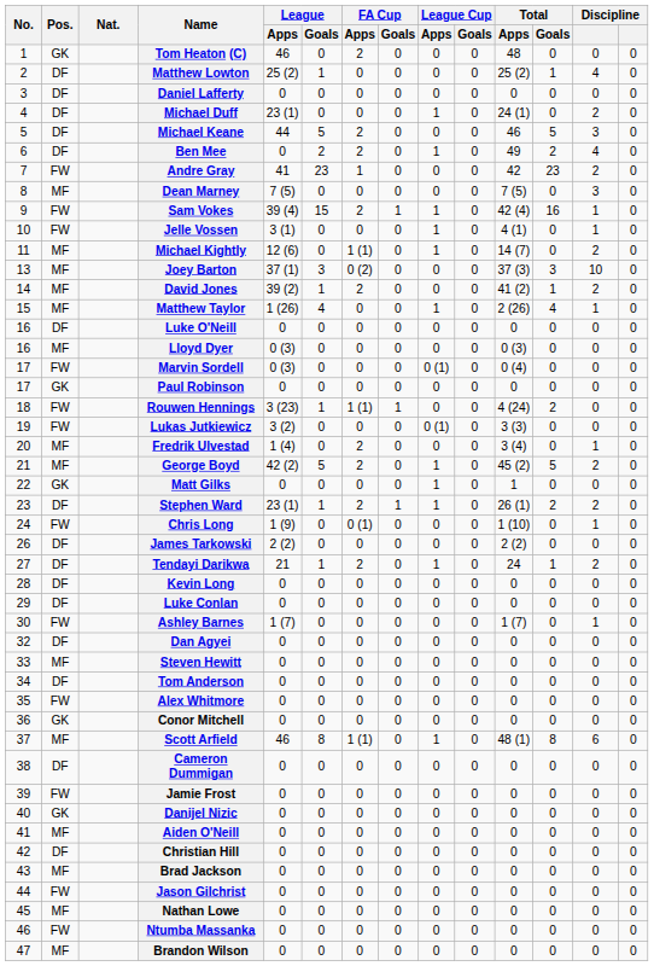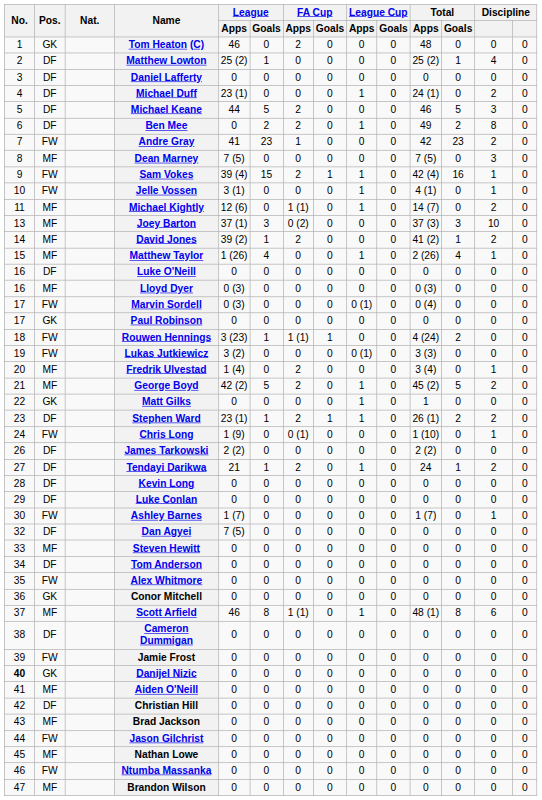 <table class="wikitable plainrowheaders" style="text-align:center">
 <tr>
 <th rowspan="2" width="40">No.</th>
 <th rowspan="2" width="40">Pos.</th>
 <th rowspan="2" width="70">Nat.</th>
 <th rowspan="2" width="155" scope="col">Name</th>
 <th colspan="2" width="90"><a href='#'>League</a></th>
 <th colspan="2" width="90"><a href='#'>FA Cup</a></th>
 <th colspan="2" width="90"><a href='#'>League Cup</a></th>
 <th colspan="2" width="90">Total</th>
 <th colspan="2" width="90">Discipline</th>
 </tr>
 <tr>
 <th scope="col">Apps</th>
 <th scope="col">Goals</th>
 <th scope="col">Apps</th>
 <th scope="col">Goals</th>
 <th scope="col">Apps</th>
 <th scope="col">Goals</th>
 <th scope="col">Apps</th>
 <th scope="col">Goals</th>
 <th scope="col"></th>
 <th scope="col"></th>
 </tr>
 <tr>
 <td>1</td>
 <td>GK</td>
 <td align="left"></td>
 <th scope="row"><a href='#'>Tom Heaton</a> <a href='#'>(C)</a></th>
 <td>46</td>
 <td>0</td>
 <td>2</td>
 <td>0</td>
 <td>0</td>
 <td>0</td>
 <td>48</td>
 <td>0</td>
 <td>0</td>
 <td>0</td>
 </tr>
 <tr>
 <td>2</td>
 <td>DF</td>
 <td align="left"></td>
 <th scope="row"><a href='#'>Matthew Lowton</a></th>
 <td>25 (2)</td>
 <td>1</td>
 <td>0</td>
 <td>0</td>
 <td>0</td>
 <td>0</td>
 <td>25 (2)</td>
 <td>1</td>
 <td>4</td>
 <td>0</td>
 </tr>
 <tr>
 <td>3</td>
 <td>DF</td>
 <td align="left"></td>
 <th scope="row"><a href='#'>Daniel Lafferty</a></th>
 <td>0</td>
 <td>0</td>
 <td>0</td>
 <td>0</td>
 <td>0</td>
 <td>0</td>
 <td>0</td>
 <td>0</td>
 <td>0</td>
 <td>0</td>
 </tr>
 <tr>
 <td>4</td>
 <td>DF</td>
 <td align="left"></td>
 <th scope="row"><a href='#'>Michael Duff</a></th>
 <td>23 (1)</td>
 <td>0</td>
 <td>0</td>
 <td>0</td>
 <td>1</td>
 <td>0</td>
 <td>24 (1)</td>
 <td>0</td>
 <td>2</td>
 <td>0</td>
 </tr>
 <tr>
 <td>5</td>
 <td>DF</td>
 <td align="left"></td>
 <th scope="row"><a href='#'>Michael Keane</a></th>
 <td>44</td>
 <td>5</td>
 <td>2</td>
 <td>0</td>
 <td>0</td>
 <td>0</td>
 <td>46</td>
 <td>5</td>
 <td>3</td>
 <td>0</td>
 </tr>
 <tr>
 <td>6</td>
 <td>DF</td>
 <td align="left"></td>
 <th scope="row"><a href='#'>Ben Mee</a></th>
 <td>0</td>
 <td>2</td>
 <td>2</td>
 <td>0</td>
 <td>1</td>
 <td>0</td>
 <td>49</td>
 <td>2</td>
-<td>4</td>
+<td>8</td>
 <td>0</td>
 </tr>
 <tr>
 <td>7</td>
 <td>FW</td>
 <td align="left"></td>
 <th scope="row"><a href='#'>Andre Gray</a></th>
 <td>41</td>
 <td>23</td>
 <td>1</td>
 <td>0</td>
 <td>0</td>
 <td>0</td>
 <td>42</td>
 <td>23</td>
 <td>2</td>
 <td>0</td>
 </tr>
 <tr>
 <td>8</td>
 <td>MF</td>
 <td align="left"></td>
 <th scope="row"><a href='#'>Dean Marney</a></th>
 <td>7 (5)</td>
 <td>0</td>
 <td>0</td>
 <td>0</td>
 <td>0</td>
 <td>0</td>
 <td>7 (5)</td>
 <td>0</td>
 <td>3</td>
 <td>0</td>
 </tr>
 <tr>
 <td>9</td>
 <td>FW</td>
 <td align="left"></td>
 <th scope="row"><a href='#'>Sam Vokes</a></th>
 <td>39 (4)</td>
 <td>15</td>
 <td>2</td>
 <td>1</td>
 <td>1</td>
 <td>0</td>
 <td>42 (4)</td>
 <td>16</td>
 <td>1</td>
 <td>0</td>
 </tr>
 <tr>
 <td>10</td>
 <td>FW</td>
 <td align="left"></td>
 <th scope="row"><a href='#'>Jelle Vossen</a> </th>
 <td>3 (1)</td>
 <td>0</td>
 <td>0</td>
 <td>0</td>
 <td>1</td>
 <td>0</td>
 <td>4 (1)</td>
 <td>0</td>
 <td>1</td>
 <td>0</td>
 </tr>
 <tr>
 <td>11</td>
 <td>MF</td>
 <td align="left"></td>
 <th scope="row"><a href='#'>Michael Kightly</a></th>
 <td>12 (6)</td>
 <td>0</td>
 <td>1 (1)</td>
 <td>0</td>
 <td>1</td>
 <td>0</td>
 <td>14 (7)</td>
 <td>0</td>
 <td>2</td>
 <td>0</td>
 </tr>
 <tr>
 <td>13</td>
 <td>MF</td>
 <td align="left"></td>
 <th scope="row"><a href='#'>Joey Barton</a></th>
 <td>37 (1)</td>
 <td>3</td>
 <td>0 (2)</td>
 <td>0</td>
 <td>0</td>
 <td>0</td>
 <td>37 (3)</td>
 <td>3</td>
 <td>10</td>
 <td>0</td>
 </tr>
 <tr>
 <td>14</td>
 <td>MF</td>
 <td align="left"></td>
 <th scope="row"><a href='#'>David Jones</a></th>
 <td>39 (2)</td>
 <td>1</td>
 <td>2</td>
 <td>0</td>
 <td>0</td>
 <td>0</td>
 <td>41 (2)</td>
 <td>1</td>
 <td>2</td>
 <td>0</td>
 </tr>
 <tr>
 <td>15</td>
 <td>MF</td>
 <td align="left"></td>
 <th scope="row"><a href='#'>Matthew Taylor</a></th>
 <td>1 (26)</td>
 <td>4</td>
 <td>0</td>
 <td>0</td>
 <td>1</td>
 <td>0</td>
 <td>2 (26)</td>
 <td>4</td>
 <td>1</td>
 <td>0</td>
 </tr>
 <tr>
 <td>16</td>
 <td>DF</td>
 <td align="left"></td>
 <th scope="row"><a href='#'>Luke O'Neill</a> </th>
 <td>0</td>
 <td>0</td>
 <td>0</td>
 <td>0</td>
 <td>0</td>
 <td>0</td>
 <td>0</td>
 <td>0</td>
 <td>0</td>
 <td>0</td>
 </tr>
 <tr>
 <td>16</td>
 <td>MF</td>
 <td align="left"></td>
 <th scope="row"><a href='#'>Lloyd Dyer</a></th>
 <td>0 (3)</td>
 <td>0</td>
 <td>0</td>
 <td>0</td>
 <td>0</td>
 <td>0</td>
 <td>0 (3)</td>
 <td>0</td>
 <td>0</td>
 <td>0</td>
 </tr>
 <tr>
 <td>17</td>
 <td>FW</td>
 <td align="left"></td>
 <th scope="row"><a href='#'>Marvin Sordell</a> </th>
 <td>0 (3)</td>
 <td>0</td>
 <td>0</td>
 <td>0</td>
 <td>0 (1)</td>
 <td>0</td>
 <td>0 (4)</td>
 <td>0</td>
 <td>0</td>
 <td>0</td>
 </tr>
 <tr>
 <td>17</td>
 <td>GK</td>
 <td align="left"></td>
 <th scope="row"><a href='#'>Paul Robinson</a></th>
 <td>0</td>
 <td>0</td>
 <td>0</td>
 <td>0</td>
 <td>0</td>
 <td>0</td>
 <td>0</td>
 <td>0</td>
 <td>0</td>
 <td>0</td>
 </tr>
 <tr>
 <td>18</td>
 <td>FW</td>
 <td align="left"></td>
 <th scope="row"><a href='#'>Rouwen Hennings</a></th>
 <td>3 (23)</td>
 <td>1</td>
 <td>1 (1)</td>
 <td>1</td>
 <td>0</td>
 <td>0</td>
 <td>4 (24)</td>
 <td>2</td>
 <td>0</td>
 <td>0</td>
 </tr>
 <tr>
 <td>19</td>
 <td>FW</td>
 <td align="left"></td>
 <th scope="row"><a href='#'>Lukas Jutkiewicz</a></th>
 <td>3 (2)</td>
 <td>0</td>
 <td>0</td>
 <td>0</td>
 <td>0 (1)</td>
 <td>0</td>
 <td>3 (3)</td>
 <td>0</td>
 <td>0</td>
 <td>0</td>
 </tr>
 <tr>
 <td>20</td>
 <td>MF</td>
 <td align="left"></td>
 <th scope="row"><a href='#'>Fredrik Ulvestad</a></th>
 <td>1 (4)</td>
 <td>0</td>
 <td>2</td>
 <td>0</td>
 <td>0</td>
 <td>0</td>
 <td>3 (4)</td>
 <td>0</td>
 <td>1</td>
 <td>0</td>
 </tr>
 <tr>
 <td>21</td>
 <td>MF</td>
 <td align="left"></td>
 <th scope="row"><a href='#'>George Boyd</a></th>
 <td>42 (2)</td>
 <td>5</td>
 <td>2</td>
 <td>0</td>
 <td>1</td>
 <td>0</td>
 <td>45 (2)</td>
 <td>5</td>
 <td>2</td>
 <td>0</td>
 </tr>
 <tr>
 <td>22</td>
 <td>GK</td>
 <td align="left"></td>
 <th scope="row"><a href='#'>Matt Gilks</a></th>
 <td>0</td>
 <td>0</td>
 <td>0</td>
 <td>0</td>
 <td>1</td>
 <td>0</td>
 <td>1</td>
 <td>0</td>
 <td>0</td>
 <td>0</td>
 </tr>
 <tr>
 <td>23</td>
 <td>DF</td>
 <td align="left"></td>
 <th scope="row"><a href='#'>Stephen Ward</a></th>
 <td>23 (1)</td>
 <td>1</td>
 <td>2</td>
 <td>1</td>
 <td>1</td>
 <td>0</td>
 <td>26 (1)</td>
 <td>2</td>
 <td>2</td>
 <td>0</td>
 </tr>
 <tr>
 <td>24</td>
 <td>FW</td>
 <td align="left"></td>
 <th scope="row"><a href='#'>Chris Long</a></th>
 <td>1 (9)</td>
 <td>0</td>
 <td>0 (1)</td>
 <td>0</td>
 <td>0</td>
 <td>0</td>
 <td>1 (10)</td>
 <td>0</td>
 <td>1</td>
 <td>0</td>
 </tr>
 <tr>
 <td>26</td>
 <td>DF</td>
 <td align="left"></td>
 <th scope="row"><a href='#'>James Tarkowski</a></th>
 <td>2 (2)</td>
 <td>0</td>
 <td>0</td>
 <td>0</td>
 <td>0</td>
 <td>0</td>
 <td>2 (2)</td>
 <td>0</td>
 <td>0</td>
 <td>0</td>
 </tr>
 <tr>
 <td>27</td>
 <td>DF</td>
 <td align="left"></td>
 <th scope="row"><a href='#'>Tendayi Darikwa</a></th>
 <td>21</td>
 <td>1</td>
 <td>2</td>
 <td>0</td>
 <td>1</td>
 <td>0</td>
 <td>24</td>
 <td>1</td>
 <td>2</td>
 <td>0</td>
 </tr>
 <tr>
 <td>28</td>
 <td>DF</td>
 <td align="left"></td>
 <th scope="row"><a href='#'>Kevin Long</a></th>
 <td>0</td>
 <td>0</td>
 <td>0</td>
 <td>0</td>
 <td>0</td>
 <td>0</td>
 <td>0</td>
 <td>0</td>
 <td>0</td>
 <td>0</td>
 </tr>
 <tr>
 <td>29</td>
 <td>DF</td>
 <td align="left"></td>
 <th scope="row"><a href='#'>Luke Conlan</a></th>
 <td>0</td>
 <td>0</td>
 <td>0</td>
 <td>0</td>
 <td>0</td>
 <td>0</td>
 <td>0</td>
 <td>0</td>
 <td>0</td>
 <td>0</td>
 </tr>
 <tr>
 <td>30</td>
 <td>FW</td>
 <td align="left"></td>
 <th scope="row"><a href='#'>Ashley Barnes</a></th>
 <td>1 (7)</td>
 <td>0</td>
 <td>0</td>
 <td>0</td>
 <td>0</td>
 <td>0</td>
 <td>1 (7)</td>
 <td>0</td>
 <td>1</td>
 <td>0</td>
 </tr>
 <tr>
 <td>32</td>
 <td>DF</td>
 <td align="left"></td>
 <th scope="row"><a href='#'>Dan Agyei</a></th>
-<td>0</td>
+<td>7 (5)</td>
 <td>0</td>
 <td>0</td>
 <td>0</td>
 <td>0</td>
 <td>0</td>
 <td>0</td>
 <td>0</td>
 <td>0</td>
 <td>0</td>
 </tr>
 <tr>
 <td>33</td>
 <td>MF</td>
 <td align="left"></td>
 <th scope="row"><a href='#'>Steven Hewitt</a> </th>
 <td>0</td>
 <td>0</td>
 <td>0</td>
 <td>0</td>
 <td>0</td>
 <td>0</td>
 <td>0</td>
 <td>0</td>
 <td>0</td>
 <td>0</td>
 </tr>
 <tr>
 <td>34</td>
 <td>DF</td>
 <td align="left"></td>
 <th scope="row"><a href='#'>Tom Anderson</a></th>
 <td>0</td>
 <td>0</td>
 <td>0</td>
 <td>0</td>
 <td>0</td>
 <td>0</td>
 <td>0</td>
 <td>0</td>
 <td>0</td>
 <td>0</td>
 </tr>
 <tr>
 <td>35</td>
 <td>FW</td>
 <td align="left"></td>
 <th scope="row"><a href='#'>Alex Whitmore</a></th>
 <td>0</td>
 <td>0</td>
 <td>0</td>
 <td>0</td>
 <td>0</td>
 <td>0</td>
 <td>0</td>
 <td>0</td>
 <td>0</td>
 <td>0</td>
 </tr>
 <tr>
 <td>36</td>
 <td>GK</td>
 <td align="left"></td>
 <th scope="row">Conor Mitchell</th>
 <td>0</td>
 <td>0</td>
 <td>0</td>
 <td>0</td>
 <td>0</td>
 <td>0</td>
 <td>0</td>
 <td>0</td>
 <td>0</td>
 <td>0</td>
 </tr>
 <tr>
 <td>37</td>
 <td>MF</td>
 <td align="left"></td>
 <th scope="row"><a href='#'>Scott Arfield</a></th>
 <td>46</td>
 <td>8</td>
 <td>1 (1)</td>
 <td>0</td>
 <td>1</td>
 <td>0</td>
 <td>48 (1)</td>
 <td>8</td>
 <td>6</td>
 <td>0</td>
 </tr>
 <tr>
 <td>38</td>
 <td>DF</td>
 <td align="left"></td>
 <th scope="row"><a href='#'>Cameron Dummigan</a></th>
 <td>0</td>
 <td>0</td>
 <td>0</td>
 <td>0</td>
 <td>0</td>
 <td>0</td>
 <td>0</td>
 <td>0</td>
 <td>0</td>
 <td>0</td>
 </tr>
 <tr>
 <td>39</td>
 <td>FW</td>
 <td align="left"></td>
 <th scope="row">Jamie Frost </th>
 <td>0</td>
 <td>0</td>
 <td>0</td>
 <td>0</td>
 <td>0</td>
 <td>0</td>
 <td>0</td>
 <td>0</td>
 <td>0</td>
 <td>0</td>
 </tr>
 <tr>
-<td>40</td>
+<td><strong>40</strong></td>
 <td>GK</td>
 <td align="left"></td>
 <th scope="row"><a href='#'>Danijel Nizic</a></th>
 <td>0</td>
 <td>0</td>
 <td>0</td>
 <td>0</td>
 <td>0</td>
 <td>0</td>
 <td>0</td>
 <td>0</td>
 <td>0</td>
 <td>0</td>
 </tr>
 <tr>
 <td>41</td>
 <td>MF</td>
 <td align="left"></td>
 <th scope="row"><a href='#'>Aiden O'Neill</a></th>
 <td>0</td>
 <td>0</td>
 <td>0</td>
 <td>0</td>
 <td>0</td>
 <td>0</td>
 <td>0</td>
 <td>0</td>
 <td>0</td>
 <td>0</td>
 </tr>
 <tr>
 <td>42</td>
 <td>DF</td>
 <td align="left"></td>
 <th scope="row">Christian Hill</th>
 <td>0</td>
 <td>0</td>
 <td>0</td>
 <td>0</td>
 <td>0</td>
 <td>0</td>
 <td>0</td>
 <td>0</td>
 <td>0</td>
 <td>0</td>
 </tr>
 <tr>
 <td>43</td>
 <td>MF</td>
 <td align="left"></td>
 <th scope="row">Brad Jackson</th>
 <td>0</td>
 <td>0</td>
 <td>0</td>
 <td>0</td>
 <td>0</td>
 <td>0</td>
 <td>0</td>
 <td>0</td>
 <td>0</td>
 <td>0</td>
 </tr>
 <tr>
 <td>44</td>
 <td>FW</td>
 <td align="left"></td>
 <th scope="row"><a href='#'>Jason Gilchrist</a></th>
 <td>0</td>
 <td>0</td>
 <td>0</td>
 <td>0</td>
 <td>0</td>
 <td>0</td>
 <td>0</td>
 <td>0</td>
 <td>0</td>
 <td>0</td>
 </tr>
 <tr>
 <td>45</td>
 <td>MF</td>
 <td align="left"></td>
 <th scope="row">Nathan Lowe </th>
 <td>0</td>
 <td>0</td>
 <td>0</td>
 <td>0</td>
 <td>0</td>
 <td>0</td>
 <td>0</td>
 <td>0</td>
 <td>0</td>
 <td>0</td>
 </tr>
 <tr>
 <td>46</td>
 <td>FW</td>
 <td align="left"></td>
 <th scope="row"><a href='#'>Ntumba Massanka</a></th>
 <td>0</td>
 <td>0</td>
 <td>0</td>
 <td>0</td>
 <td>0</td>
 <td>0</td>
 <td>0</td>
 <td>0</td>
 <td>0</td>
 <td>0</td>
 </tr>
 <tr>
 <td>47</td>
 <td>MF</td>
 <td align="left"></td>
 <th scope="row">Brandon Wilson</th>
 <td>0</td>
 <td>0</td>
 <td>0</td>
 <td>0</td>
 <td>0</td>
 <td>0</td>
 <td>0</td>
 <td>0</td>
 <td>0</td>
 <td>0</td>
 </tr>
 </table>
